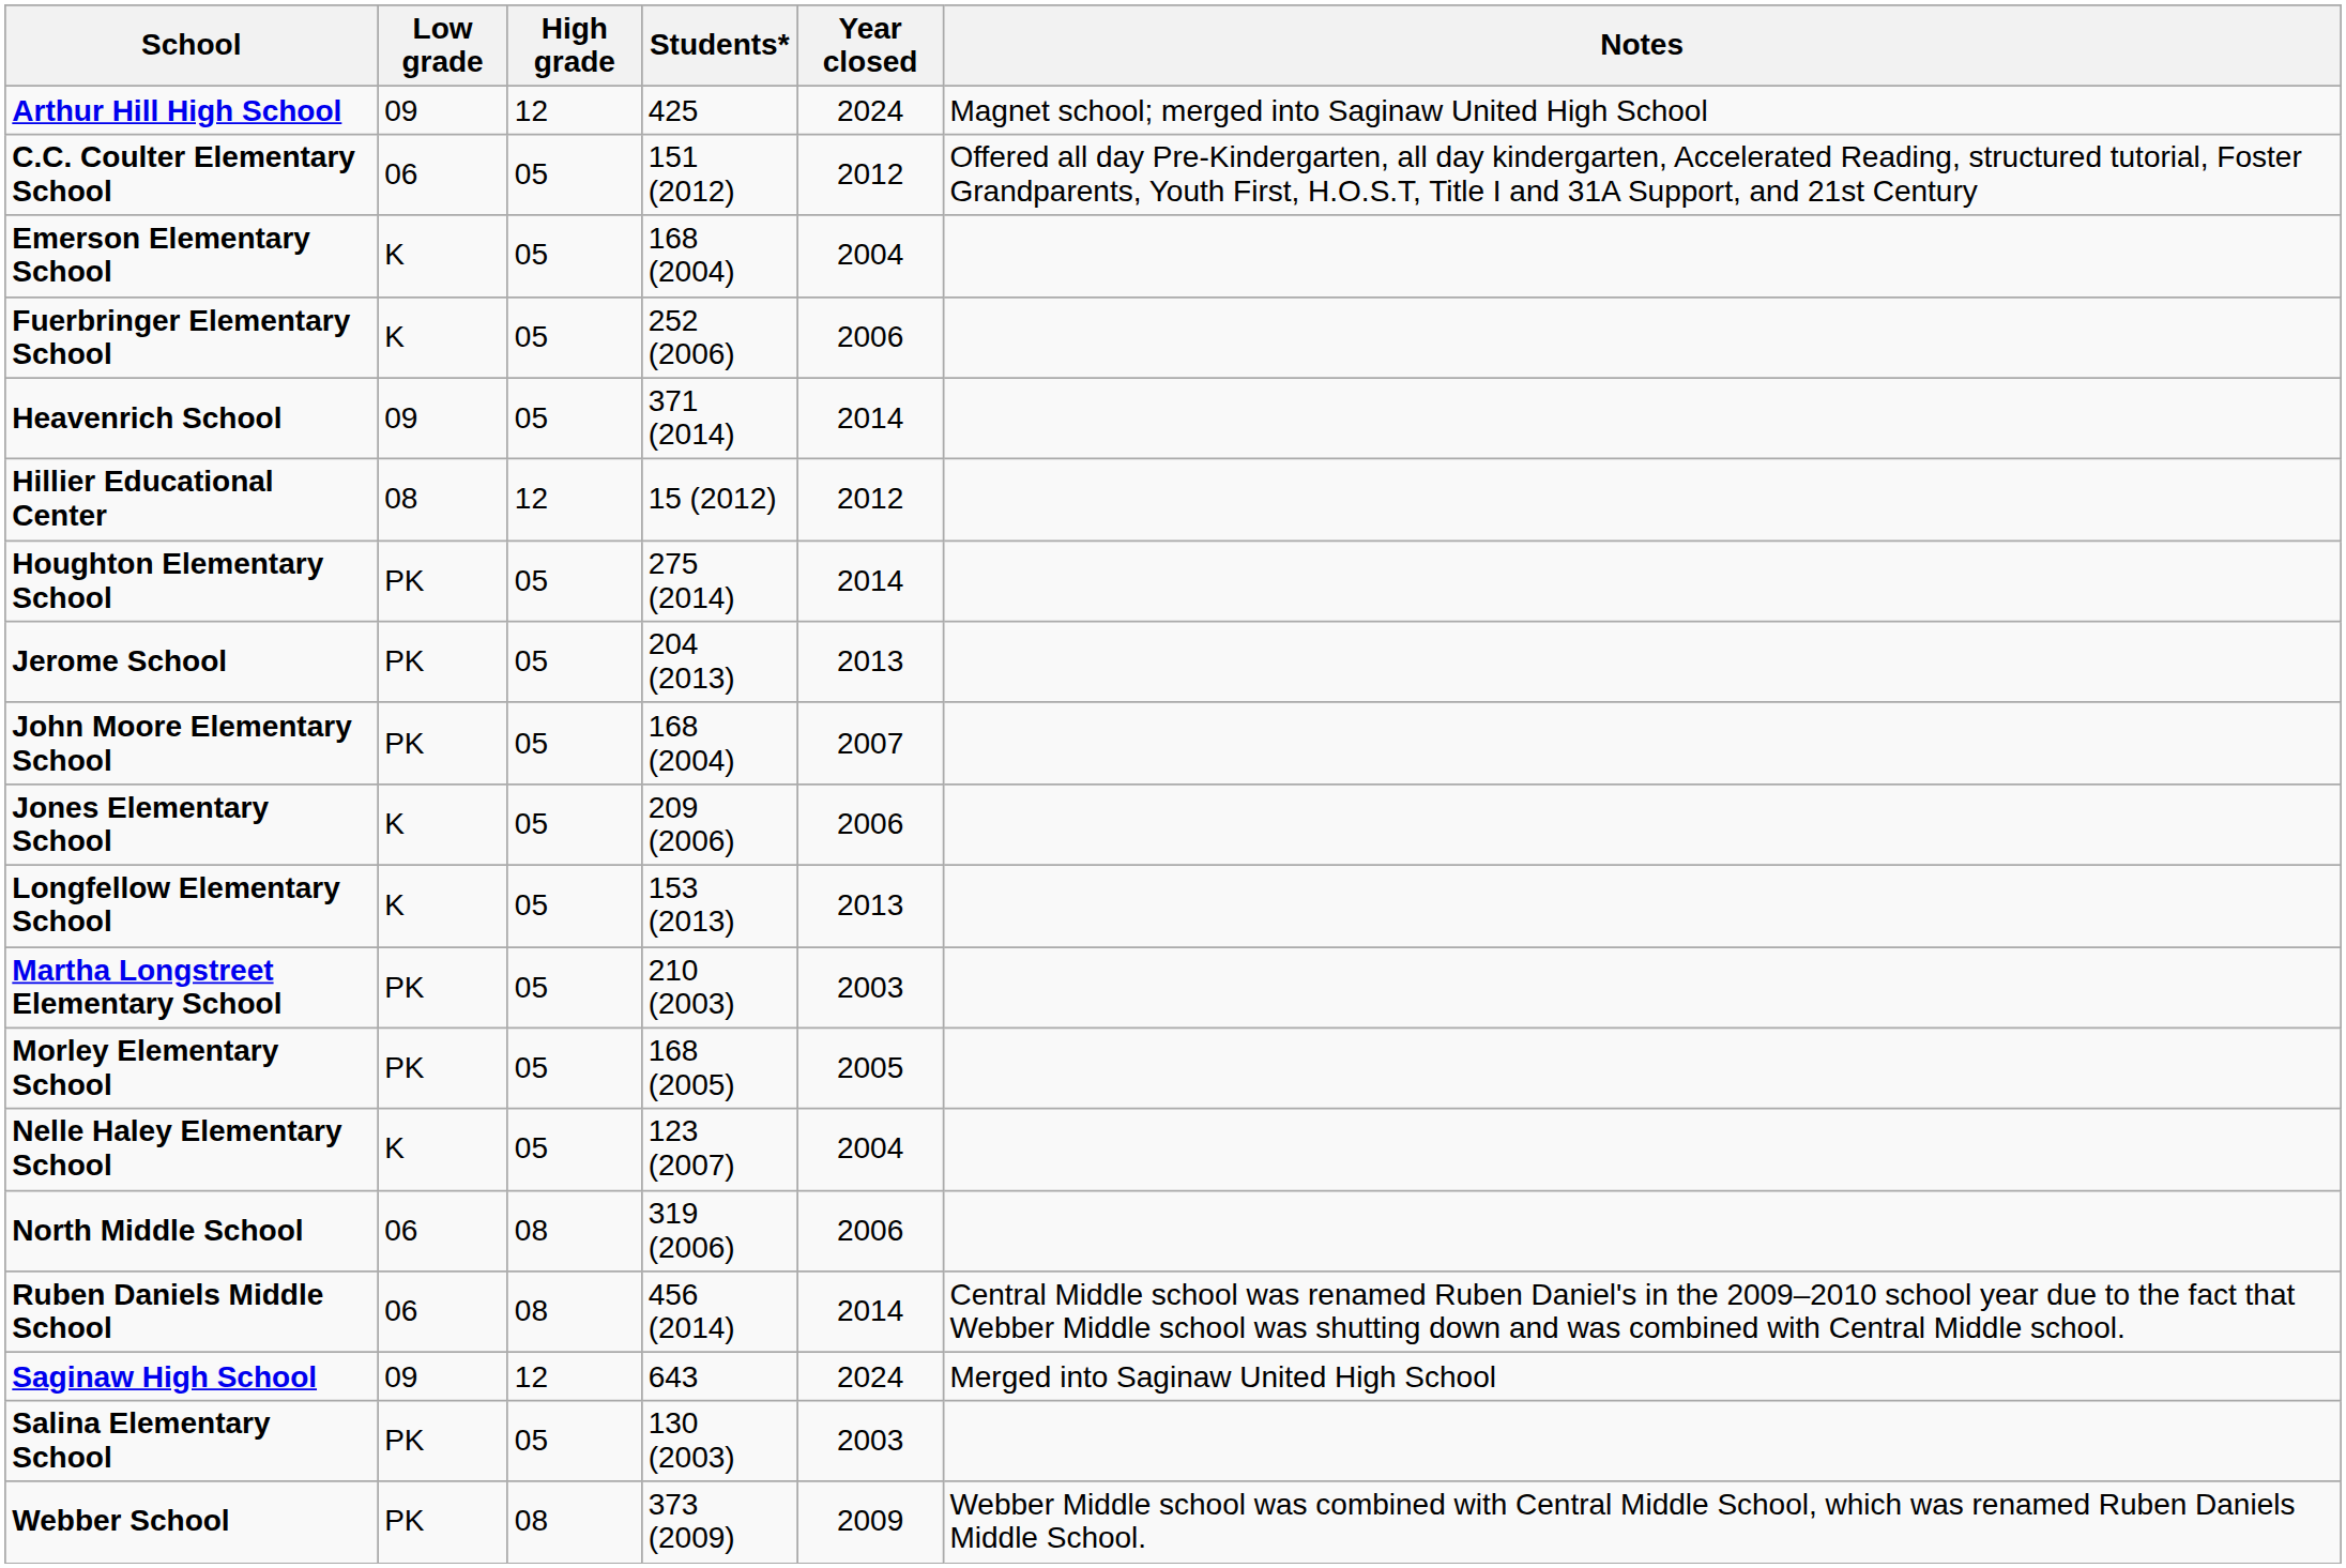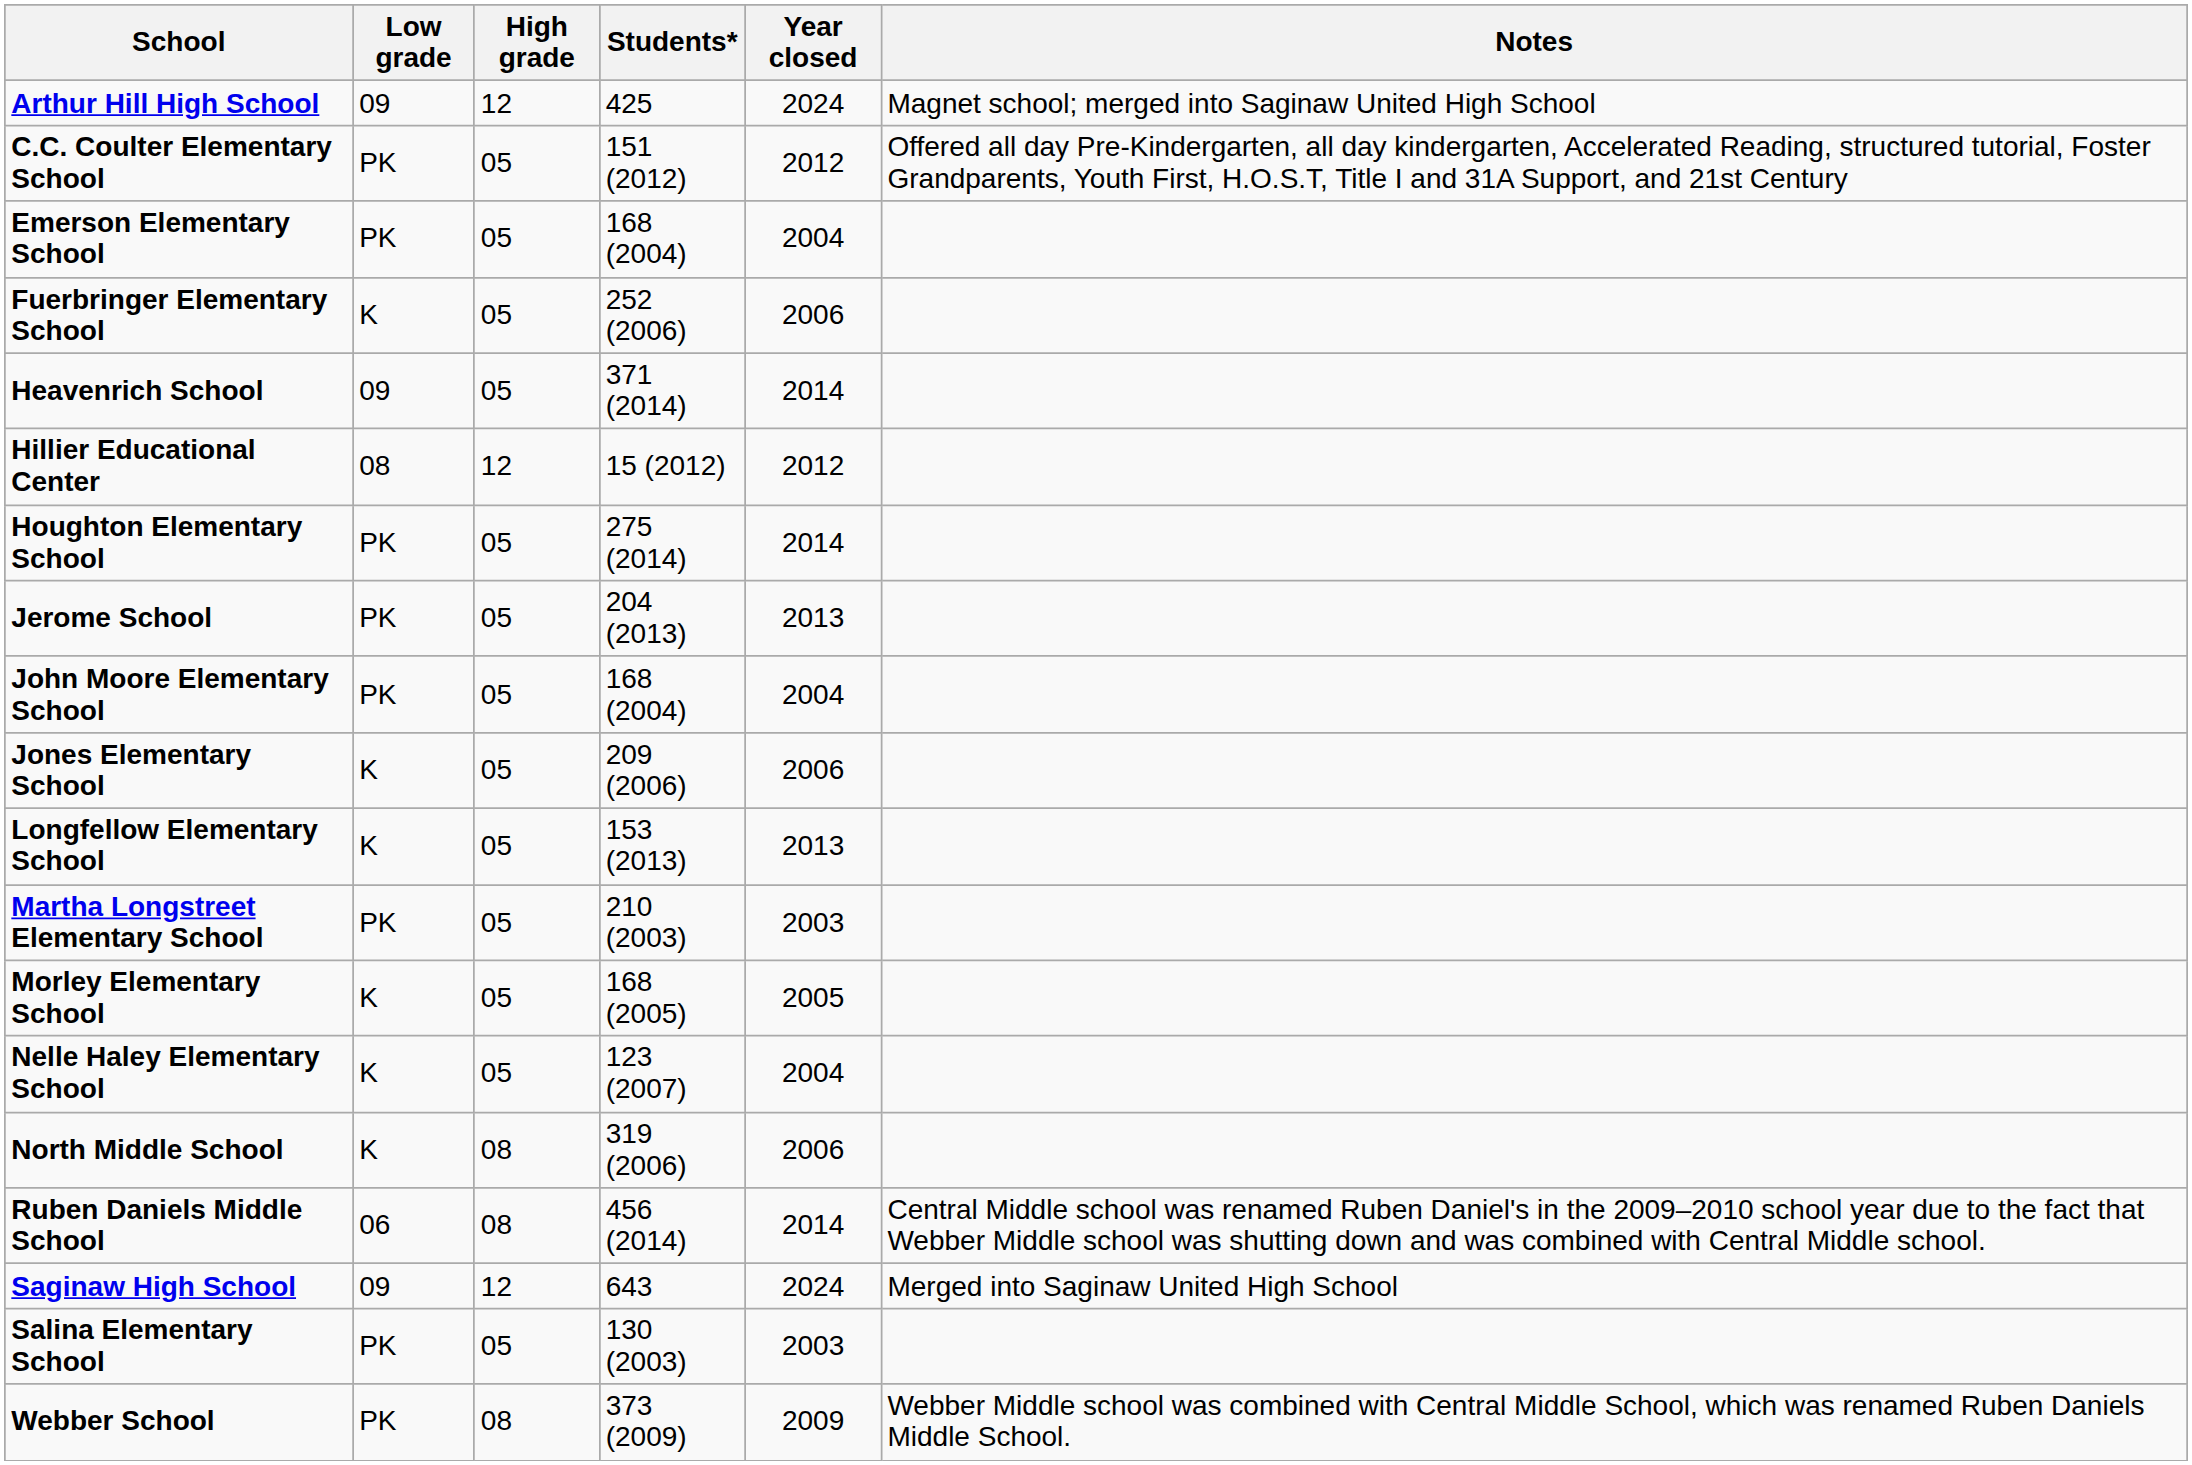 <table class="wikitable">
 <tr>
 <th>School</th>
 <th>Low grade</th>
 <th>High grade</th>
 <th>Students*</th>
 <th>Year closed</th>
 <th>Notes</th>
 </tr>
 <tr>
 <td><strong><a href='#'>Arthur Hill High School</a></strong></td>
 <td>09</td>
 <td>12</td>
 <td>425</td>
 <td align=center>2024</td>
 <td>Magnet school; merged into Saginaw United High School</td>
 </tr>
 <tr>
 <td><strong>C.C. Coulter Elementary School</strong></td>
-<td>06</td>
+<td>PK</td>
 <td>05</td>
 <td>151 (2012)</td>
 <td align=center>2012</td>
 <td>Offered all day Pre-Kindergarten, all day kindergarten, Accelerated Reading, structured tutorial, Foster Grandparents, Youth First, H.O.S.T, Title I and 31A Support, and 21st Century</td>
 </tr>
 <tr>
 <td><strong>Emerson Elementary School</strong></td>
-<td>K</td>
+<td>PK</td>
 <td>05</td>
 <td>168 (2004)</td>
 <td align=center>2004</td>
 <td></td>
 </tr>
 <tr>
 <td><strong>Fuerbringer Elementary School</strong></td>
 <td>K</td>
 <td>05</td>
 <td>252 (2006)</td>
 <td align=center>2006</td>
 <td></td>
 </tr>
 <tr>
 <td><strong>Heavenrich School</strong></td>
 <td>09</td>
 <td>05</td>
 <td>371 (2014)</td>
 <td align=center>2014</td>
 <td></td>
 </tr>
 <tr>
 <td><strong>Hillier Educational Center</strong></td>
 <td>08</td>
 <td>12</td>
 <td>15 (2012)</td>
 <td align=center>2012</td>
 <td></td>
 </tr>
 <tr>
 <td><strong>Houghton Elementary School</strong></td>
 <td>PK</td>
 <td>05</td>
 <td>275 (2014)</td>
 <td align=center>2014</td>
 <td></td>
 </tr>
 <tr>
 <td><strong>Jerome School</strong></td>
 <td>PK</td>
 <td>05</td>
 <td>204 (2013)</td>
 <td align=center>2013</td>
 <td></td>
 </tr>
 <tr>
 <td><strong>John Moore Elementary School</strong></td>
 <td>PK</td>
 <td>05</td>
 <td>168 (2004)</td>
-<td align=center>2007</td>
+<td align=center>2004</td>
 <td></td>
 </tr>
 <tr>
 <td><strong>Jones Elementary School</strong></td>
 <td>K</td>
 <td>05</td>
 <td>209 (2006)</td>
 <td align=center>2006</td>
 <td></td>
 </tr>
 <tr>
 <td><strong>Longfellow Elementary School</strong></td>
 <td>K</td>
 <td>05</td>
 <td>153 (2013)</td>
 <td align=center>2013</td>
 <td></td>
 </tr>
 <tr>
 <td><strong><a href='#'>Martha Longstreet</a> Elementary School</strong></td>
 <td>PK</td>
 <td>05</td>
 <td>210 (2003)</td>
 <td align=center>2003</td>
 <td></td>
 </tr>
 <tr>
 <td><strong>Morley Elementary School</strong></td>
-<td>PK</td>
+<td>K</td>
 <td>05</td>
 <td>168 (2005)</td>
 <td align=center>2005</td>
 <td></td>
 </tr>
 <tr>
 <td><strong>Nelle Haley Elementary School</strong></td>
 <td>K</td>
 <td>05</td>
 <td>123 (2007)</td>
 <td align=center>2004</td>
 <td></td>
 </tr>
 <tr>
 <td><strong>North Middle School</strong></td>
-<td>06</td>
+<td>K</td>
 <td>08</td>
 <td>319 (2006)</td>
 <td align=center>2006</td>
 <td></td>
 </tr>
 <tr>
 <td><strong>Ruben Daniels Middle School</strong></td>
 <td>06</td>
 <td>08</td>
 <td>456 (2014)</td>
 <td align=center>2014</td>
 <td>Central Middle school was renamed Ruben Daniel's in the 2009–2010 school year due to the fact that Webber Middle school was shutting down and was combined with Central Middle school.</td>
 </tr>
 <tr>
 <td><strong><a href='#'>Saginaw High School</a></strong></td>
 <td>09</td>
 <td>12</td>
 <td>643</td>
 <td align=center>2024</td>
 <td>Merged into Saginaw United High School</td>
 </tr>
 <tr>
 <td><strong>Salina Elementary School</strong></td>
 <td>PK</td>
 <td>05</td>
 <td>130 (2003)</td>
 <td align=center>2003</td>
 <td></td>
 </tr>
 <tr>
 <td><strong>Webber School</strong></td>
 <td>PK</td>
 <td>08</td>
 <td>373 (2009)</td>
 <td align=center>2009</td>
 <td>Webber Middle school was combined with Central Middle School, which was renamed Ruben Daniels Middle School.</td>
 </tr>
 </table>
